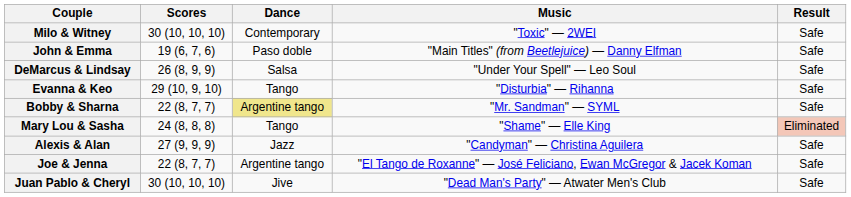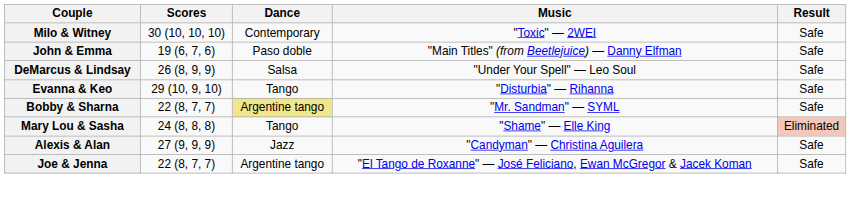 <table class="wikitable sortable" style="text-align:center; width:90%">
 <tr>
 <th scope="col">Couple</th>
 <th scope="col">Scores</th>
 <th scope="col" class="unsortable">Dance</th>
 <th scope="col" class="unsortable">Music</th>
 <th scope="col" class="unsortable">Result</th>
 </tr>
 <tr>
 <th scope="row">Milo & Witney</th>
 <td>30 (10, 10, 10)</td>
 <td>Contemporary</td>
 <td>"<a href='#'>Toxic</a>" — <a href='#'>2WEI</a></td>
 <td>Safe</td>
 </tr>
 <tr>
 <th scope="row">John & Emma</th>
 <td>19 (6, 7, 6)</td>
 <td>Paso doble</td>
 <td>"Main Titles" <em>(from <a href='#'>Beetlejuice</a>)</em> — <a href='#'>Danny Elfman</a></td>
 <td>Safe</td>
 </tr>
 <tr>
 <th scope="row">DeMarcus & Lindsay</th>
 <td>26 (8, 9, 9)</td>
 <td>Salsa</td>
 <td>"Under Your Spell" — Leo Soul</td>
 <td>Safe</td>
 </tr>
 <tr>
 <th scope="row">Evanna & Keo</th>
 <td>29 (10, 9, 10)</td>
 <td>Tango</td>
 <td>"<a href='#'>Disturbia</a>" — <a href='#'>Rihanna</a></td>
 <td>Safe</td>
 </tr>
 <tr>
 <th scope="row">Bobby & Sharna</th>
 <td>22 (8, 7, 7)</td>
 <td style="background: khaki;">Argentine tango</td>
 <td>"<a href='#'>Mr. Sandman</a>" — <a href='#'>SYML</a></td>
 <td>Safe</td>
 </tr>
 <tr>
 <th scope="row">Mary Lou & Sasha</th>
 <td>24 (8, 8, 8)</td>
 <td>Tango</td>
 <td>"<a href='#'>Shame</a>" — <a href='#'>Elle King</a></td>
 <td bgcolor=f4c7b8>Eliminated</td>
 </tr>
 <tr>
 <th scope="row">Alexis & Alan</th>
 <td>27 (9, 9, 9)</td>
 <td>Jazz</td>
 <td>"<a href='#'>Candyman</a>" — <a href='#'>Christina Aguilera</a></td>
 <td>Safe</td>
 </tr>
 <tr>
 <th scope="row">Joe & Jenna</th>
 <td>22 (8, 7, 7)</td>
 <td>Argentine tango</td>
 <td>"<a href='#'>El Tango de Roxanne</a>" — <a href='#'>José Feliciano</a>, <a href='#'>Ewan McGregor</a> & <a href='#'>Jacek Koman</a></td>
 <td>Safe</td>
 </tr>
-<tr>
-<th scope="row">Juan Pablo & Cheryl</th>
-<td>30 (10, 10, 10)</td>
-<td>Jive</td>
-<td>"<a href='#'>Dead Man's Party</a>" — Atwater Men's Club</td>
-<td>Safe</td>
-</tr>
 </table>
